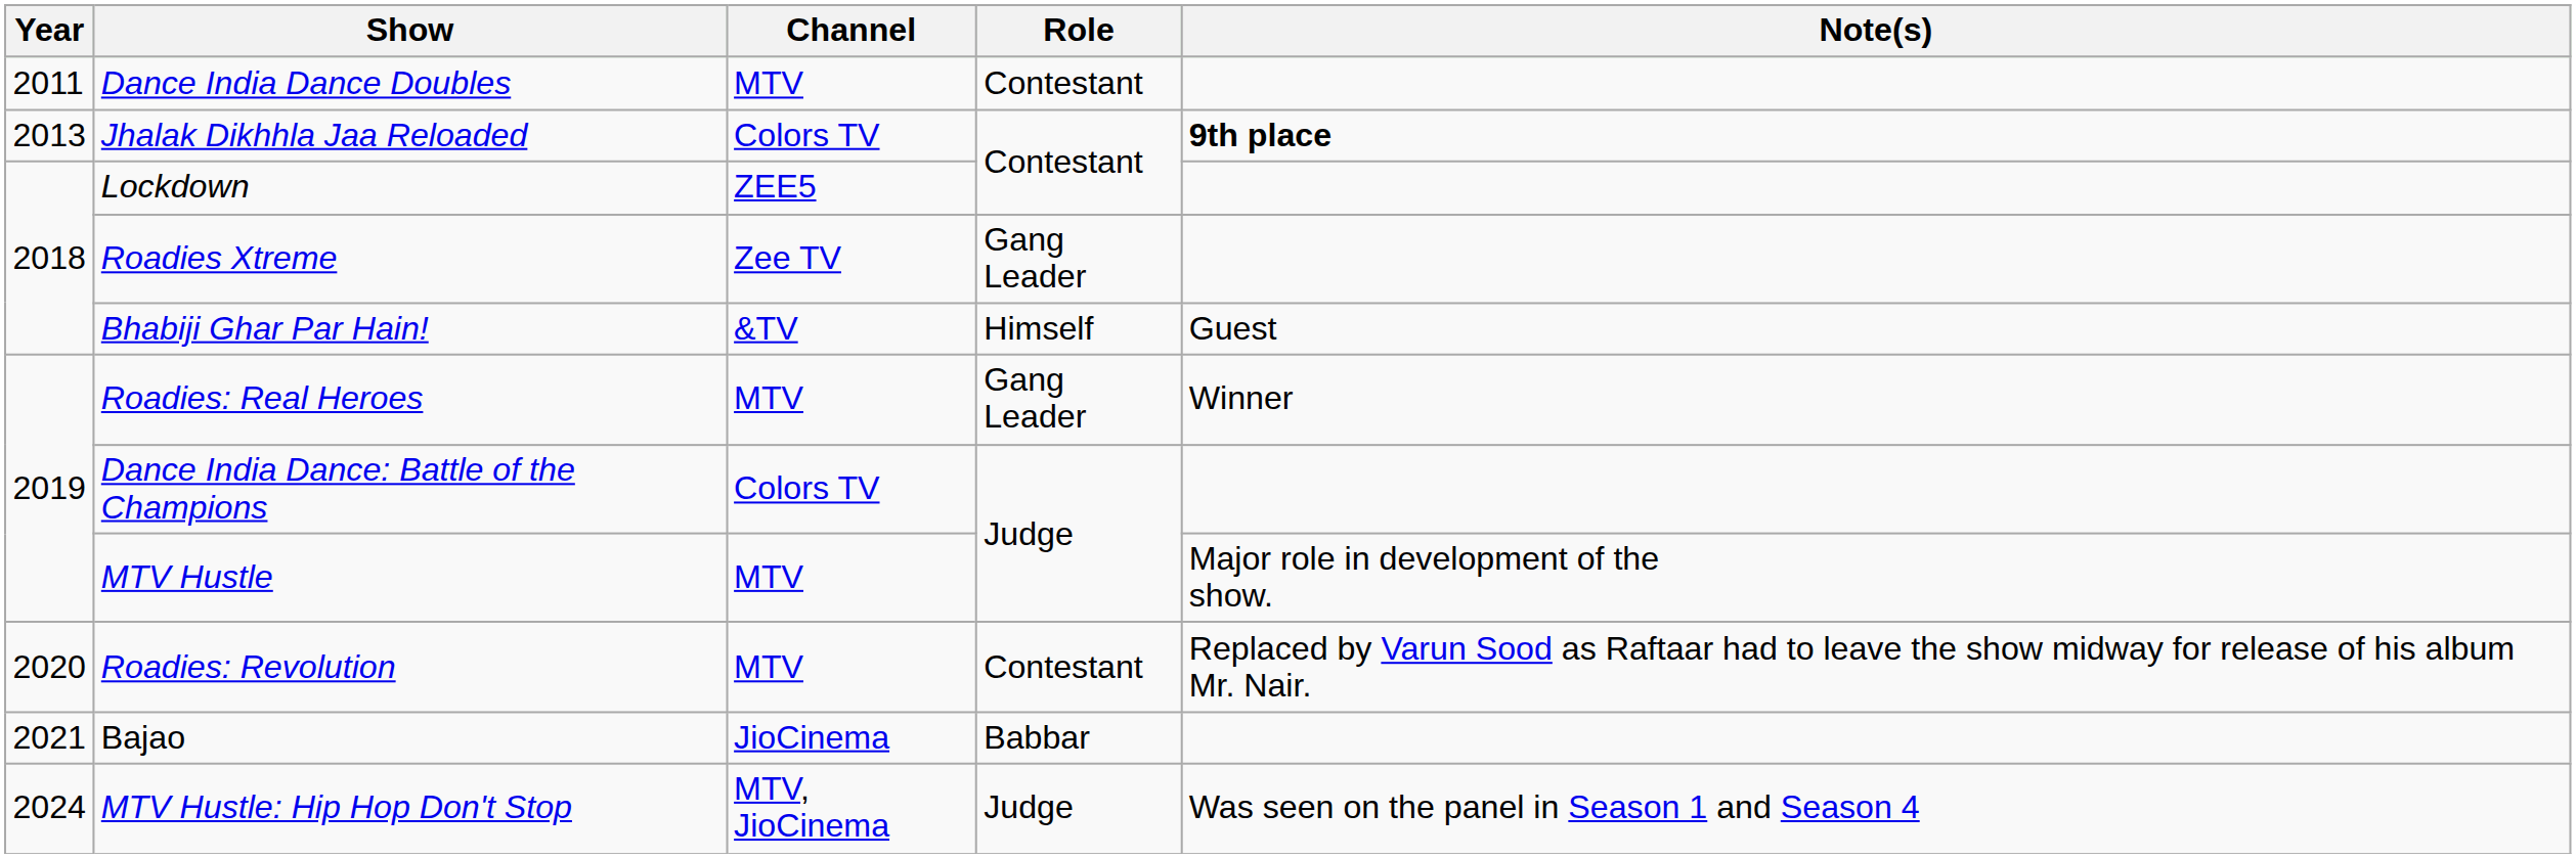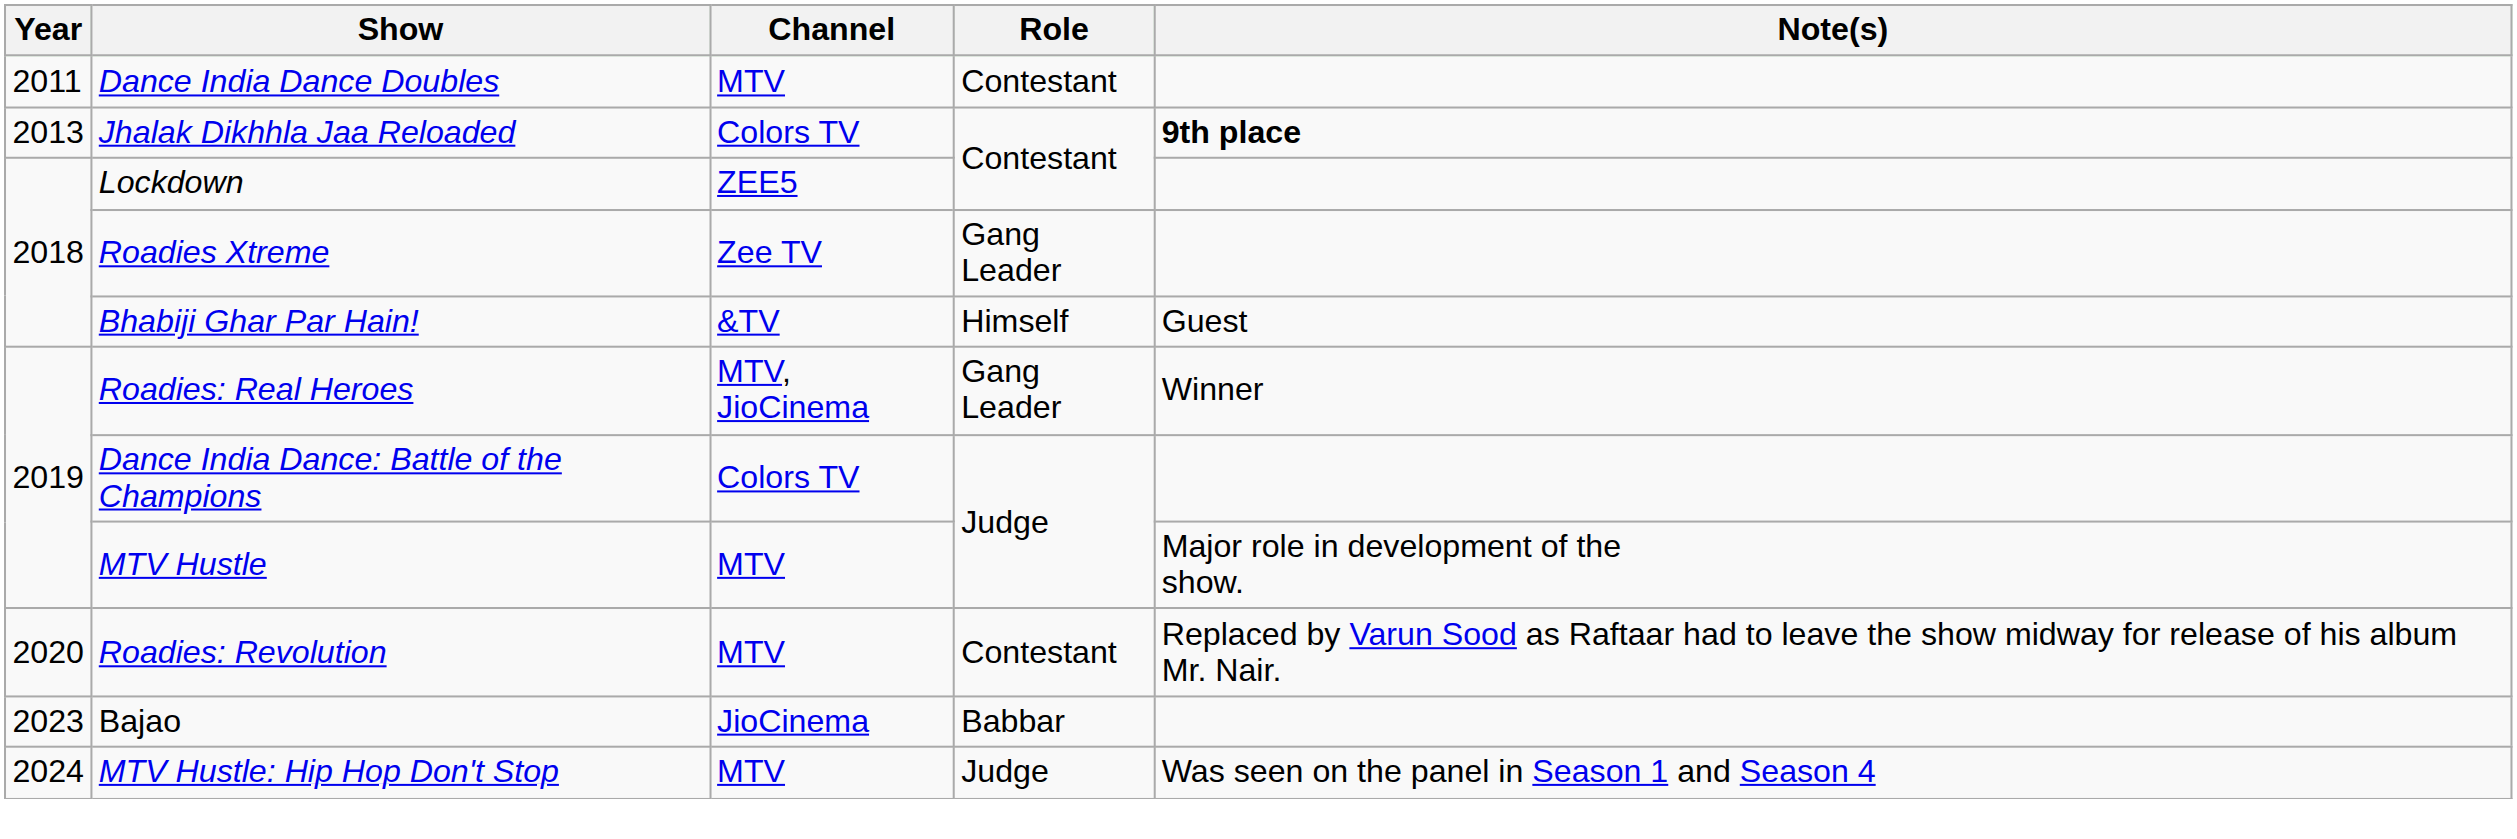 <table class="wikitable">
 <tr style="background:#cfc; text-align:center;">
 <th><strong>Year</strong></th>
 <th><strong>Show</strong></th>
 <th><strong>Channel</strong></th>
 <th><strong>Role</strong></th>
 <th><strong>Note(s)</strong></th>
 </tr>
 <tr>
 <td>2011</td>
 <td><em><a href='#'>Dance India Dance Doubles</a></em></td>
 <td><a href='#'>MTV</a></td>
 <td>Contestant</td>
 <td></td>
 </tr>
 <tr>
 <td>2013</td>
 <td><em><a href='#'>Jhalak Dikhhla Jaa Reloaded</a></em></td>
 <td><a href='#'>Colors TV</a></td>
 <td rowspan="2">Contestant</td>
 <td><strong>9th place</strong></td>
 </tr>
 <tr>
 <td rowspan="3">2018</td>
 <td><em>Lockdown</em></td>
 <td><a href='#'>ZEE5</a></td>
 <td></td>
 </tr>
 <tr>
 <td><em><a href='#'>Roadies Xtreme</a></em></td>
 <td><a href='#'>Zee TV</a></td>
 <td>Gang Leader</td>
 <td></td>
 </tr>
 <tr>
 <td><em><a href='#'>Bhabiji Ghar Par Hain!</a></em></td>
 <td><a href='#'>&TV</a></td>
 <td>Himself</td>
 <td>Guest</td>
 </tr>
 <tr>
 <td rowspan="3">2019</td>
 <td><em><a href='#'>Roadies: Real Heroes</a></em></td>
-<td><a href='#'>MTV</a></td>
+<td><a href='#'>MTV</a>, <a href='#'>JioCinema</a></td>
 <td>Gang Leader</td>
 <td>Winner</td>
 </tr>
 <tr>
 <td><em><a href='#'>Dance India Dance: Battle of the Champions</a></em></td>
 <td><a href='#'>Colors TV</a></td>
 <td rowspan="2">Judge</td>
 <td></td>
 </tr>
 <tr>
 <td><em><a href='#'>MTV Hustle</a></em></td>
 <td><a href='#'>MTV</a></td>
 <td>Major role in development   of the<br>show.</td>
 </tr>
 <tr>
 <td>2020</td>
 <td><em><a href='#'>Roadies: Revolution</a></em></td>
 <td><a href='#'>MTV</a></td>
 <td>Contestant</td>
 <td>Replaced by <a href='#'>Varun Sood</a> as Raftaar had to leave  the show midway for release of his album Mr. Nair.</td>
 </tr>
 <tr>
-<td>2021</td>
+<td>2023</td>
 <td>Bajao</td>
 <td><a href='#'>JioCinema</a></td>
 <td>Babbar</td>
 </tr>
 <tr>
 <td>2024</td>
 <td><em><a href='#'>MTV Hustle: Hip Hop Don't Stop</a></em></td>
-<td><a href='#'>MTV</a>, <a href='#'>JioCinema</a></td>
+<td><a href='#'>MTV</a></td>
 <td>Judge</td>
 <td>Was seen on the panel in <a href='#'>Season 1</a> and <a href='#'>Season 4</a></td>
 </tr>
 </table>
